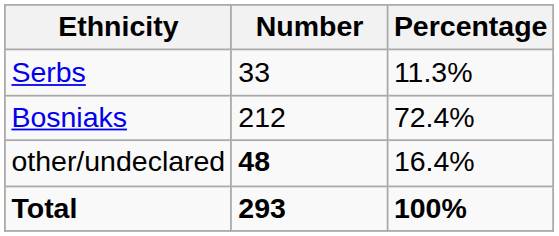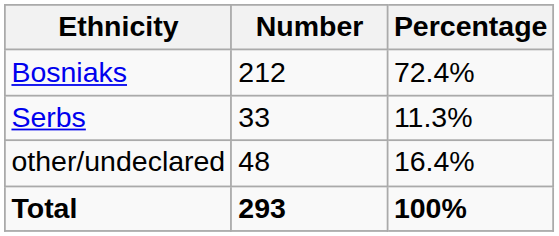 <table class="wikitable">
 <tr>
 <th width="100px">Ethnicity</th>
 <th width="80px">Number</th>
 <th width="80px">Percentage</th>
 </tr>
 <tr>
+<td><a href='#'>Bosniaks</a></td>
+<td>212</td>
+<td>72.4%</td>
+</tr>
+<tr>
 <td><a href='#'>Serbs</a></td>
 <td>33</td>
 <td>11.3%</td>
 </tr>
 <tr>
-<td><a href='#'>Bosniaks</a></td>
-<td>212</td>
-<td>72.4%</td>
-</tr>
-<tr>
 <td>other/undeclared</td>
-<td><strong>48</strong></td>
+<td>48</td>
 <td>16.4%</td>
 </tr>
 <tr>
 <td><strong>Total</strong></td>
 <td><strong>293</strong></td>
 <td><strong>100%</strong></td>
 </tr>
 </table>
